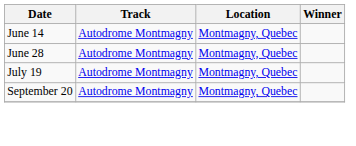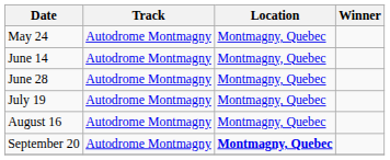 <table class="wikitable" style="font-size:85%;">
 <tr>
 <th>Date</th>
 <th>Track</th>
 <th>Location</th>
 <th>Winner</th>
+</tr>
+<tr>
+<td>May 24</td>
+<td><a href='#'>Autodrome Montmagny</a></td>
+<td><a href='#'>Montmagny, Quebec</a></td>
+<td></td>
 </tr>
 <tr>
 <td>June 14</td>
 <td><a href='#'>Autodrome Montmagny</a></td>
 <td><a href='#'>Montmagny, Quebec</a></td>
 <td></td>
 </tr>
 <tr>
 <td>June 28</td>
 <td><a href='#'>Autodrome Montmagny</a></td>
 <td><a href='#'>Montmagny, Quebec</a></td>
 <td></td>
 </tr>
 <tr>
 <td>July 19</td>
 <td><a href='#'>Autodrome Montmagny</a></td>
 <td><a href='#'>Montmagny, Quebec</a></td>
 <td></td>
 </tr>
 <tr>
-<td>September 20</td>
+<td>August 16</td>
 <td><a href='#'>Autodrome Montmagny</a></td>
 <td><a href='#'>Montmagny, Quebec</a></td>
 <td></td>
 </tr>
 <tr>
+<td>September 20</td>
+<td><a href='#'>Autodrome Montmagny</a></td>
+<td><strong><a href='#'>Montmagny, Quebec</a></strong></td>
+<td></td>
+</tr>
+<tr>
 </tr>
 </table>
